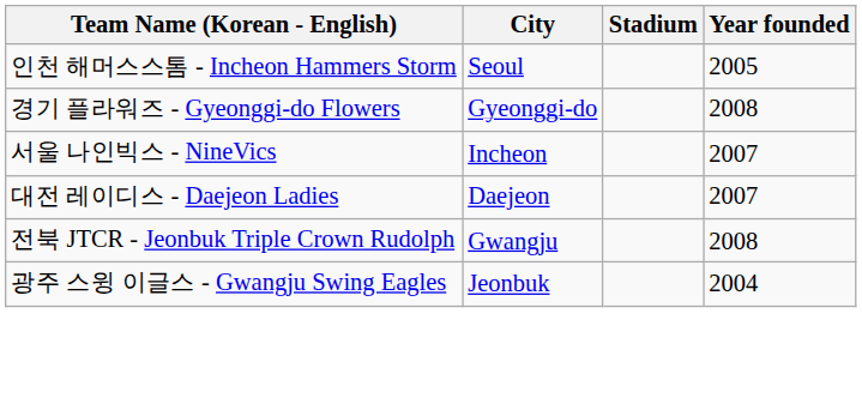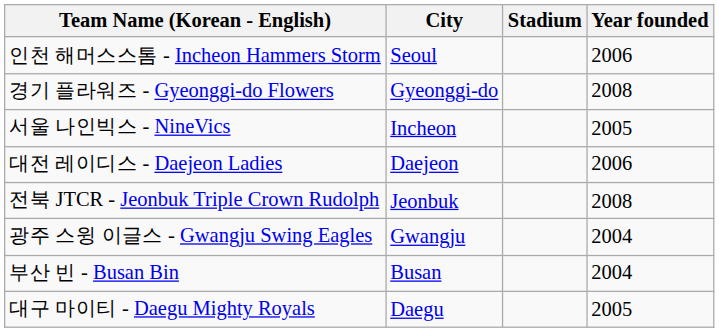 <table class = "wikitable sortable">
 <tr>
 <th>Team Name (Korean - English)</th>
 <th>City</th>
 <th>Stadium</th>
 <th>Year founded</th>
 </tr>
 <tr>
 <td>인천 해머스스톰 - <a href='#'>Incheon Hammers Storm</a></td>
 <td><a href='#'>Seoul</a></td>
 <td></td>
-<td>2005</td>
+<td>2006</td>
 </tr>
 <tr>
 <td>경기 플라워즈 - <a href='#'>Gyeonggi-do Flowers</a></td>
 <td><a href='#'>Gyeonggi-do</a></td>
 <td></td>
 <td>2008</td>
 </tr>
 <tr>
 <td>서울 나인빅스 - <a href='#'>NineVics</a></td>
 <td><a href='#'>Incheon</a></td>
 <td></td>
-<td>2007</td>
+<td>2005</td>
 </tr>
 <tr>
 <td>대전 레이디스  - <a href='#'>Daejeon Ladies</a></td>
 <td><a href='#'>Daejeon</a></td>
 <td></td>
-<td>2007</td>
+<td>2006</td>
 </tr>
 <tr>
 <td>전북 JTCR - <a href='#'>Jeonbuk Triple Crown Rudolph</a></td>
-<td><a href='#'>Gwangju</a></td>
+<td><a href='#'>Jeonbuk</a></td>
 <td></td>
 <td>2008</td>
 </tr>
 <tr>
 <td>광주 스윙 이글스 - <a href='#'>Gwangju Swing Eagles</a></td>
-<td><a href='#'>Jeonbuk</a></td>
+<td><a href='#'>Gwangju</a></td>
 <td></td>
 <td>2004</td>
 </tr>
+<tr>
+<td>부산 빈  - <a href='#'>Busan Bin</a></td>
+<td><a href='#'>Busan</a></td>
+<td></td>
+<td>2004</td>
+</tr>
+<tr>
+<td>대구 마이티 - <a href='#'>Daegu Mighty Royals</a></td>
+<td><a href='#'>Daegu</a></td>
+<td></td>
+<td>2005</td>
+</tr>
 </table>
